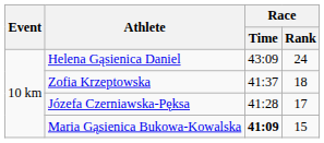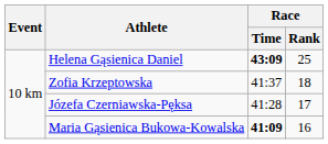 <table class="wikitable" border="1" style="font-size:90%">
 <tr>
 <th rowspan=2>Event</th>
 <th rowspan=2>Athlete</th>
 <th colspan=2>Race</th>
 </tr>
 <tr>
 <th>Time</th>
 <th>Rank</th>
 </tr>
 <tr>
 <td rowspan=4>10 km</td>
 <td><a href='#'>Helena Gąsienica Daniel</a></td>
-<td align=center>43:09</td>
-<td align=center>24</td>
+<td align=center><strong>43:09</strong></td>
+<td align=center>25</td>
 </tr>
 <tr>
 <td><a href='#'>Zofia Krzeptowska</a></td>
 <td align=center>41:37</td>
 <td align=center>18</td>
 </tr>
 <tr>
 <td><a href='#'>Józefa Czerniawska-Pęksa</a></td>
 <td align=center>41:28</td>
 <td align=center>17</td>
 </tr>
 <tr>
 <td><a href='#'>Maria Gąsienica Bukowa-Kowalska</a></td>
 <td align=center><strong>41:09</strong></td>
-<td align=center>15</td>
+<td align=center>16</td>
 </tr>
 </table>
